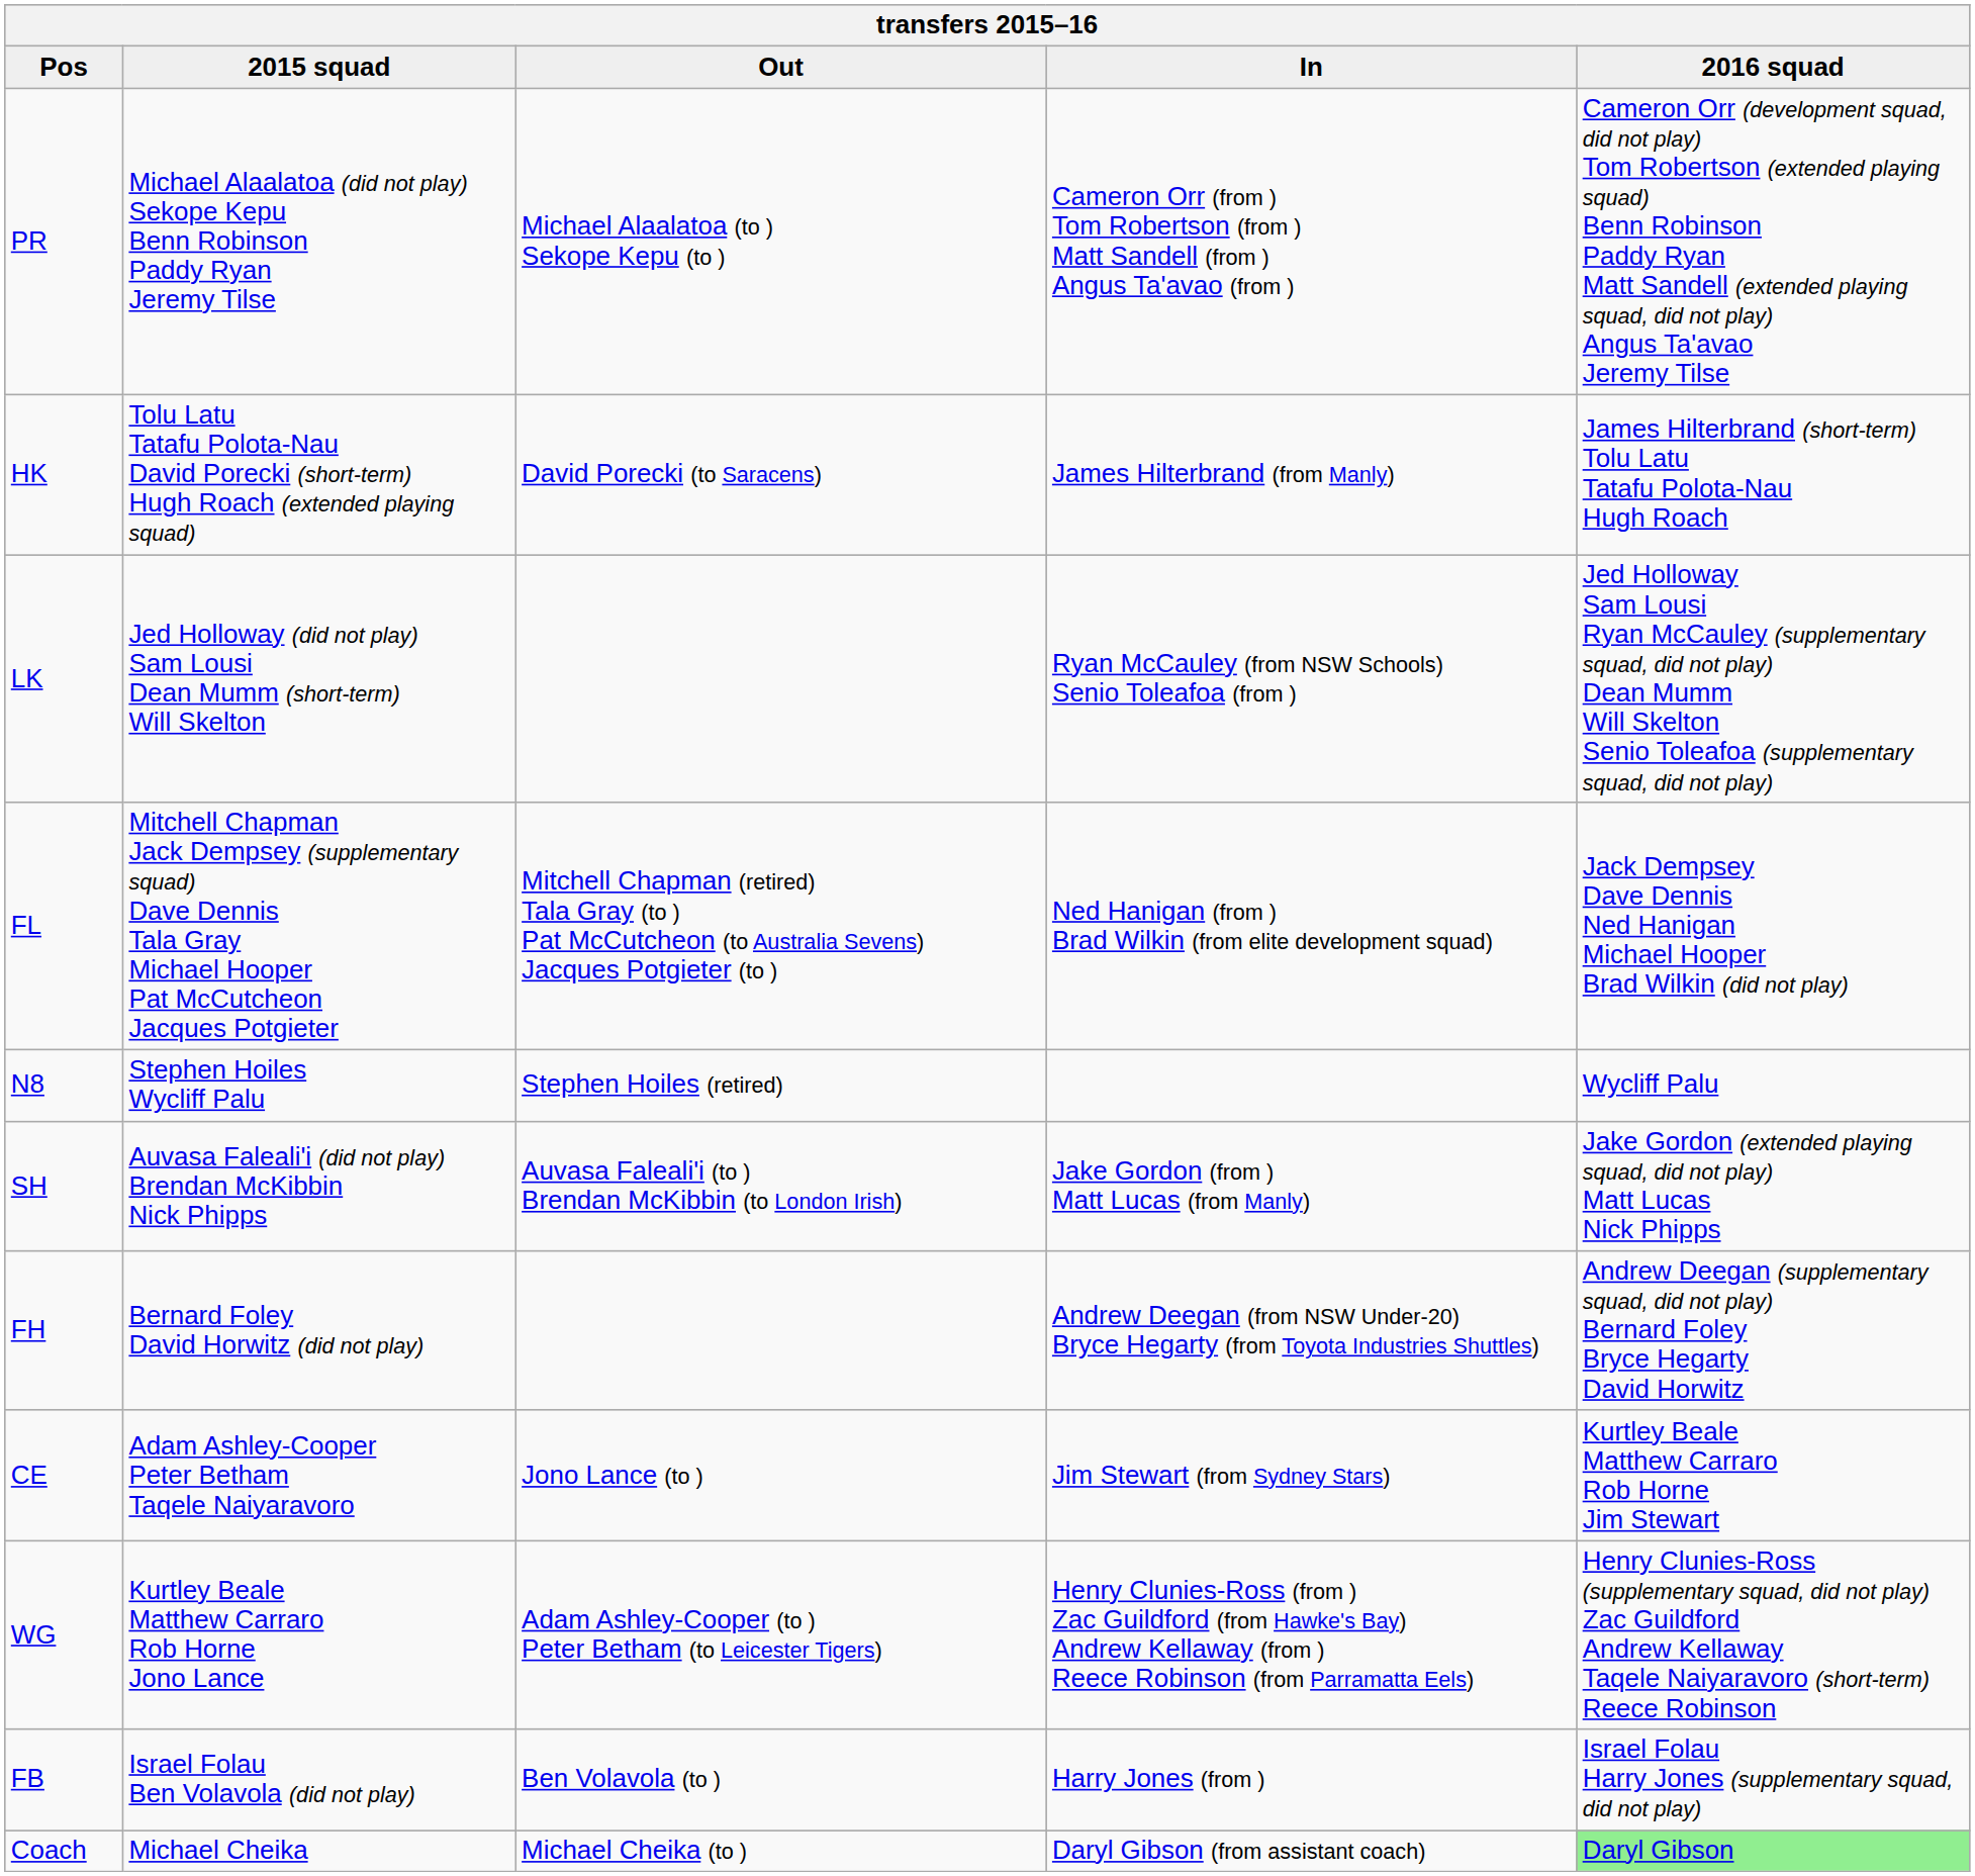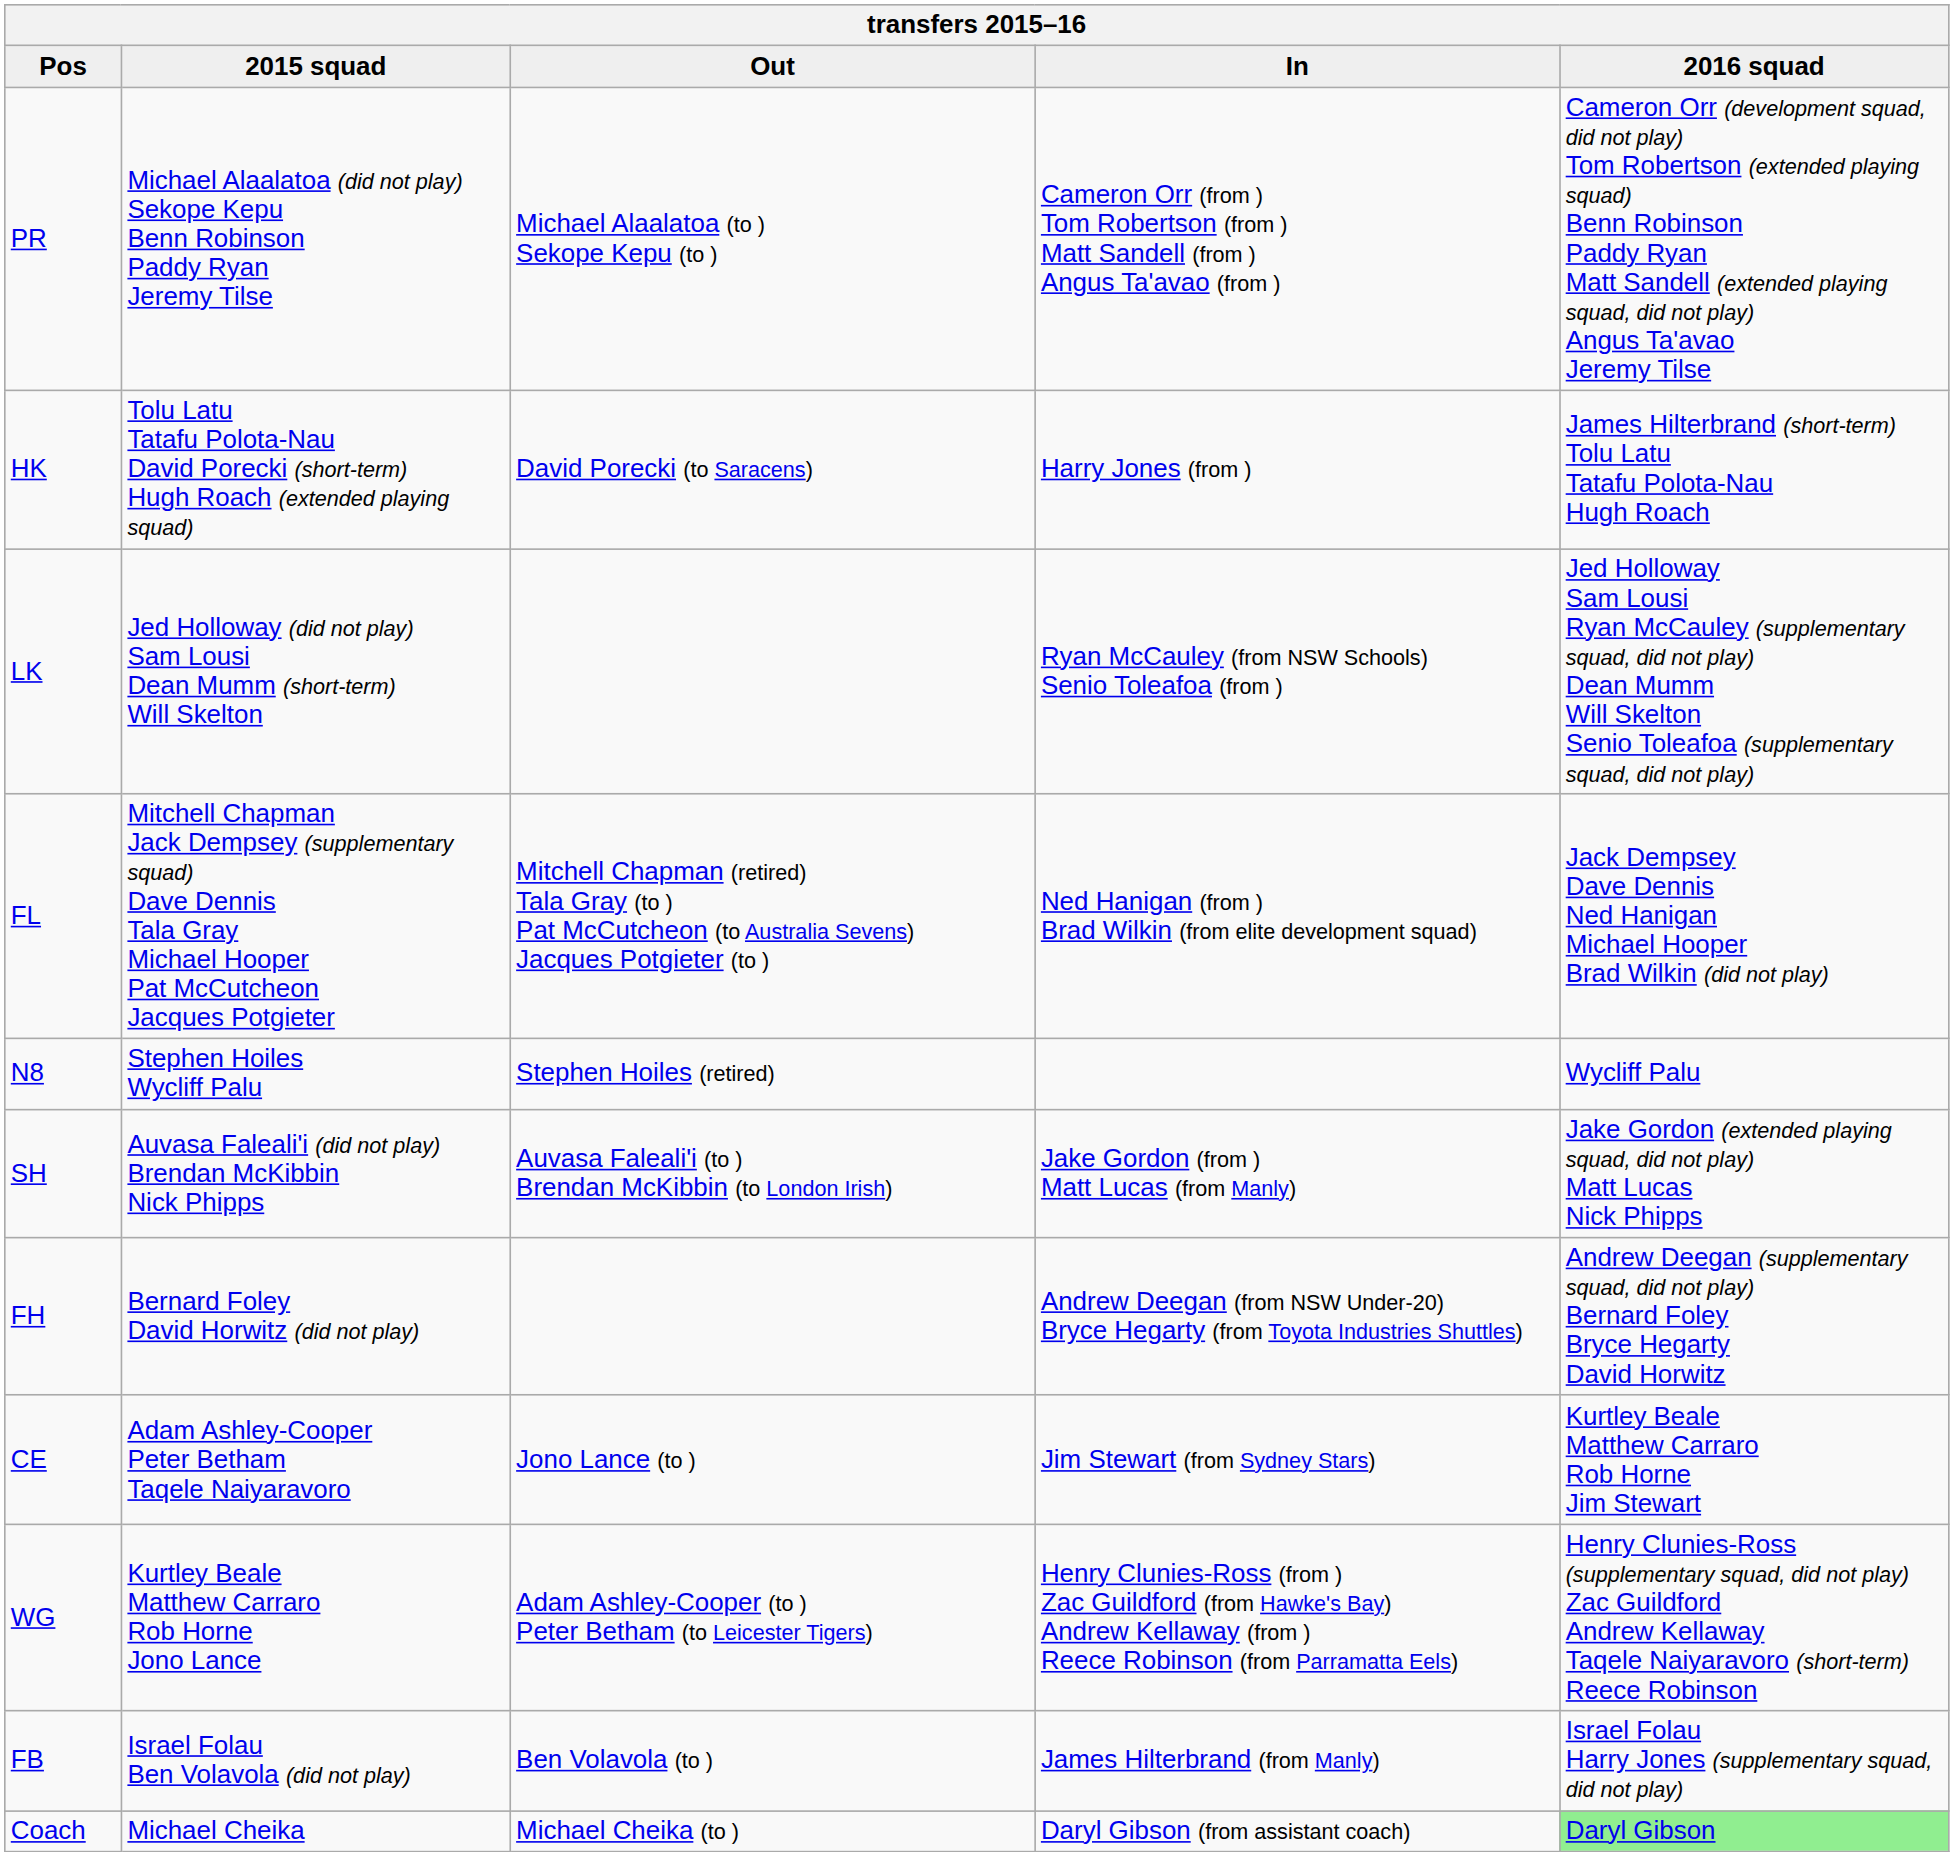 <table class="wikitable" style="text-align: left; width:95%">
 <tr>
 <th colspan="100%" style="text-align:center;"><strong> transfers 2015–16</strong></th>
 </tr>
 <tr>
 <th style="background:#efefef; width:6%;">Pos</th>
 <th style="background:#efefef; width:20%;">2015 squad</th>
 <th style="background:#efefef; width:27%;">Out</th>
 <th style="background:#efefef; width:27%;">In</th>
 <th style="background:#efefef; width:20%;">2016 squad</th>
 </tr>
 <tr>
 <td><a href='#'>PR</a></td>
 <td> <a href='#'>Michael Alaalatoa</a> <small><em>(did not play)</em></small><br><a href='#'>Sekope Kepu</a><br><a href='#'>Benn Robinson</a><br><a href='#'>Paddy Ryan</a><br><a href='#'>Jeremy Tilse</a></td>
 <td>  <a href='#'>Michael Alaalatoa</a> <small>(to )</small><br> <a href='#'>Sekope Kepu</a> <small>(to )</small></td>
 <td>  <a href='#'>Cameron Orr</a> <small>(from )</small><br> <a href='#'>Tom Robertson</a> <small>(from )</small><br> <a href='#'>Matt Sandell</a> <small>(from )</small><br> <a href='#'>Angus Ta'avao</a> <small>(from )</small></td>
 <td> <a href='#'>Cameron Orr</a> <small><em>(development squad, did not play)</em></small><br><a href='#'>Tom Robertson</a> <small><em>(extended playing squad)</em></small><br><a href='#'>Benn Robinson</a><br><a href='#'>Paddy Ryan</a><br><a href='#'>Matt Sandell</a> <small><em>(extended playing squad, did not play)</em></small><br><a href='#'>Angus Ta'avao</a><br><a href='#'>Jeremy Tilse</a></td>
 </tr>
 <tr>
 <td><a href='#'>HK</a></td>
 <td> <a href='#'>Tolu Latu</a><br><a href='#'>Tatafu Polota-Nau</a><br><a href='#'>David Porecki</a> <small><em>(short-term)</em></small><br><a href='#'>Hugh Roach</a> <small><em>(extended playing squad)</em></small></td>
 <td>  <a href='#'>David Porecki</a> <small>(to  <a href='#'>Saracens</a>)</small></td>
-<td>  <a href='#'>James Hilterbrand</a> <small>(from <a href='#'>Manly</a>)</small></td>
+<td>  <a href='#'>Harry Jones</a> <small>(from )</small></td>
 <td> <a href='#'>James Hilterbrand</a> <small><em>(short-term)</em></small><br><a href='#'>Tolu Latu</a><br><a href='#'>Tatafu Polota-Nau</a><br><a href='#'>Hugh Roach</a></td>
 </tr>
 <tr>
 <td><a href='#'>LK</a></td>
 <td> <a href='#'>Jed Holloway</a> <small><em>(did not play)</em></small><br><a href='#'>Sam Lousi</a><br><a href='#'>Dean Mumm</a> <small><em>(short-term)</em></small><br><a href='#'>Will Skelton</a></td>
 <td></td>
 <td>  <a href='#'>Ryan McCauley</a> <small>(from NSW Schools)</small><br> <a href='#'>Senio Toleafoa</a> <small>(from )</small></td>
 <td> <a href='#'>Jed Holloway</a><br><a href='#'>Sam Lousi</a><br><a href='#'>Ryan McCauley</a> <small><em>(supplementary squad, did not play)</em></small><br><a href='#'>Dean Mumm</a><br><a href='#'>Will Skelton</a><br><a href='#'>Senio Toleafoa</a> <small><em>(supplementary squad, did not play)</em></small></td>
 </tr>
 <tr>
 <td><a href='#'>FL</a></td>
 <td> <a href='#'>Mitchell Chapman</a><br><a href='#'>Jack Dempsey</a> <small><em>(supplementary squad)</em></small><br><a href='#'>Dave Dennis</a><br><a href='#'>Tala Gray</a><br><a href='#'>Michael Hooper</a><br><a href='#'>Pat McCutcheon</a><br><a href='#'>Jacques Potgieter</a></td>
 <td>  <a href='#'>Mitchell Chapman</a> <small>(retired)</small><br> <a href='#'>Tala Gray</a> <small>(to )</small><br> <a href='#'>Pat McCutcheon</a> <small>(to <a href='#'>Australia Sevens</a>)</small><br>  <a href='#'>Jacques Potgieter</a> <small>(to )</small></td>
 <td>  <a href='#'>Ned Hanigan</a> <small>(from )</small><br> <a href='#'>Brad Wilkin</a> <small>(from  elite development squad)</small></td>
 <td> <a href='#'>Jack Dempsey</a><br><a href='#'>Dave Dennis</a><br><a href='#'>Ned Hanigan</a><br><a href='#'>Michael Hooper</a><br><a href='#'>Brad Wilkin</a> <small><em>(did not play)</em></small></td>
 </tr>
 <tr>
 <td><a href='#'>N8</a></td>
 <td> <a href='#'>Stephen Hoiles</a><br><a href='#'>Wycliff Palu</a></td>
 <td>  <a href='#'>Stephen Hoiles</a> <small>(retired)</small></td>
 <td></td>
 <td> <a href='#'>Wycliff Palu</a></td>
 </tr>
 <tr>
 <td><a href='#'>SH</a></td>
 <td> <a href='#'>Auvasa Faleali'i</a> <small><em>(did not play)</em></small><br><a href='#'>Brendan McKibbin</a><br><a href='#'>Nick Phipps</a></td>
 <td>  <a href='#'>Auvasa Faleali'i</a> <small>(to )</small><br>  <a href='#'>Brendan McKibbin</a> <small>(to  <a href='#'>London Irish</a>)</small></td>
 <td>  <a href='#'>Jake Gordon</a> <small>(from )</small><br> <a href='#'>Matt Lucas</a> <small>(from <a href='#'>Manly</a>)</small></td>
 <td> <a href='#'>Jake Gordon</a> <small><em>(extended playing squad, did not play)</em></small><br><a href='#'>Matt Lucas</a><br><a href='#'>Nick Phipps</a></td>
 </tr>
 <tr>
 <td><a href='#'>FH</a></td>
 <td> <a href='#'>Bernard Foley</a><br><a href='#'>David Horwitz</a> <small><em>(did not play)</em></small></td>
 <td></td>
 <td>  <a href='#'>Andrew Deegan</a> <small>(from NSW Under-20)</small><br> <a href='#'>Bryce Hegarty</a> <small>(from  <a href='#'>Toyota Industries Shuttles</a>)</small></td>
 <td> <a href='#'>Andrew Deegan</a> <small><em>(supplementary squad, did not play)</em></small><br><a href='#'>Bernard Foley</a><br><a href='#'>Bryce Hegarty</a><br><a href='#'>David Horwitz</a></td>
 </tr>
 <tr>
 <td><a href='#'>CE</a></td>
 <td> <a href='#'>Adam Ashley-Cooper</a><br><a href='#'>Peter Betham</a><br><a href='#'>Taqele Naiyaravoro</a></td>
 <td>  <a href='#'>Jono Lance</a> <small>(to )</small></td>
 <td>  <a href='#'>Jim Stewart</a> <small>(from <a href='#'>Sydney Stars</a>)</small></td>
 <td> <a href='#'>Kurtley Beale</a><br><a href='#'>Matthew Carraro</a><br><a href='#'>Rob Horne</a><br><a href='#'>Jim Stewart</a></td>
 </tr>
 <tr>
 <td><a href='#'>WG</a></td>
 <td> <a href='#'>Kurtley Beale</a><br><a href='#'>Matthew Carraro</a><br><a href='#'>Rob Horne</a><br><a href='#'>Jono Lance</a></td>
 <td>  <a href='#'>Adam Ashley-Cooper</a> <small>(to )</small><br> <a href='#'>Peter Betham</a> <small>(to  <a href='#'>Leicester Tigers</a>)</small></td>
 <td>  <a href='#'>Henry Clunies-Ross</a> <small>(from )</small><br> <a href='#'>Zac Guildford</a> <small>(from  <a href='#'>Hawke's Bay</a>)</small><br> <a href='#'>Andrew Kellaway</a> <small>(from )</small><br> <a href='#'>Reece Robinson</a> <small>(from <a href='#'>Parramatta Eels</a>)</small></td>
 <td> <a href='#'>Henry Clunies-Ross</a> <small><em>(supplementary squad, did not play)</em></small><br><a href='#'>Zac Guildford</a><br><a href='#'>Andrew Kellaway</a><br><a href='#'>Taqele Naiyaravoro</a> <small><em>(short-term)</em></small><br><a href='#'>Reece Robinson</a></td>
 </tr>
 <tr>
 <td><a href='#'>FB</a></td>
 <td> <a href='#'>Israel Folau</a><br><a href='#'>Ben Volavola</a> <small><em>(did not play)</em></small></td>
 <td>  <a href='#'>Ben Volavola</a> <small>(to )</small></td>
-<td>  <a href='#'>Harry Jones</a> <small>(from )</small></td>
+<td>  <a href='#'>James Hilterbrand</a> <small>(from <a href='#'>Manly</a>)</small></td>
 <td> <a href='#'>Israel Folau</a><br><a href='#'>Harry Jones</a> <small><em>(supplementary squad, did not play)</em></small></td>
 </tr>
 <tr>
 <td><a href='#'>Coach</a></td>
 <td> <a href='#'>Michael Cheika</a></td>
 <td>  <a href='#'>Michael Cheika</a> <small>(to )</small></td>
 <td>  <a href='#'>Daryl Gibson</a> <small>(from assistant coach)</small></td>
 <td style="background: lightgreen;"> <a href='#'>Daryl Gibson</a></td>
 </tr>
 </table>
